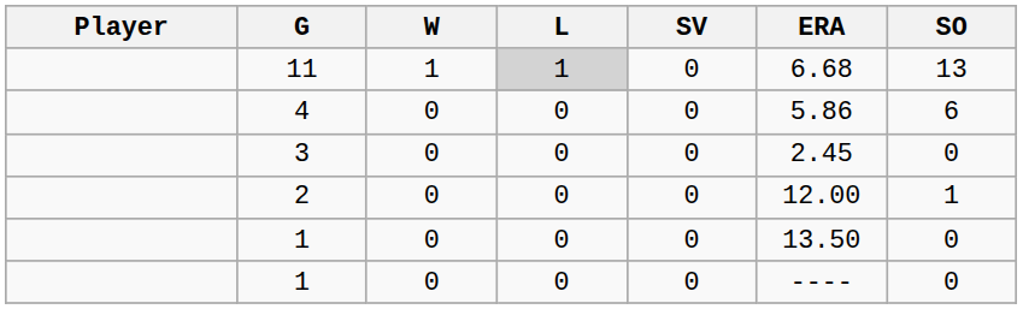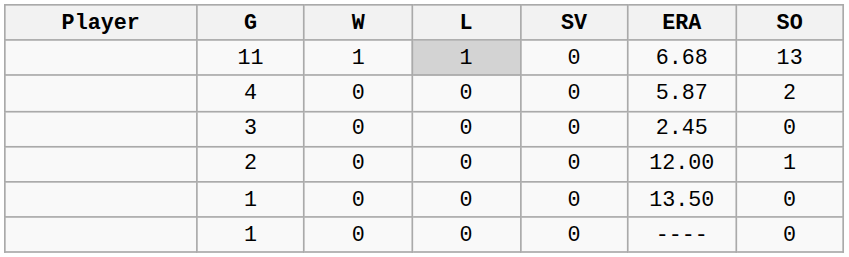 <table class="wikitable sortable">
 <tr>
 <th bgcolor="#DDDDFF" width="16%">Player</th>
 <th bgcolor="#DDDDFF" width="9%">G</th>
 <th bgcolor="#DDDDFF" width="9%">W</th>
 <th bgcolor="#DDDDFF" width="9%">L</th>
 <th bgcolor="#DDDDFF" width="9%">SV</th>
 <th bgcolor="#DDDDFF" width="9%">ERA</th>
 <th bgcolor="#DDDDFF" width="9%">SO</th>
 </tr>
 <tr align="center">
 <td></td>
 <td>11</td>
 <td>1</td>
 <td style="background: lightgrey;">1</td>
 <td>0</td>
 <td>6.68</td>
 <td>13</td>
 </tr>
 <tr align="center">
 <td></td>
 <td>4</td>
 <td>0</td>
 <td>0</td>
 <td>0</td>
-<td>5.86</td>
-<td>6</td>
+<td>5.87</td>
+<td>2</td>
 </tr>
 <tr align="center">
 <td></td>
 <td>3</td>
 <td>0</td>
 <td>0</td>
 <td>0</td>
 <td>2.45</td>
 <td>0</td>
 </tr>
 <tr align="center">
 <td></td>
 <td>2</td>
 <td>0</td>
 <td>0</td>
 <td>0</td>
 <td>12.00</td>
 <td>1</td>
 </tr>
 <tr align="center">
 <td></td>
 <td>1</td>
 <td>0</td>
 <td>0</td>
 <td>0</td>
 <td>13.50</td>
 <td>0</td>
 </tr>
 <tr align="center">
 <td></td>
 <td>1</td>
 <td>0</td>
 <td>0</td>
 <td>0</td>
 <td>----</td>
 <td>0</td>
 </tr>
 </table>
